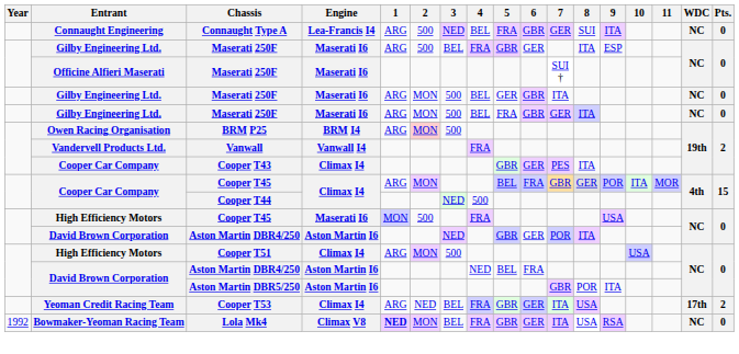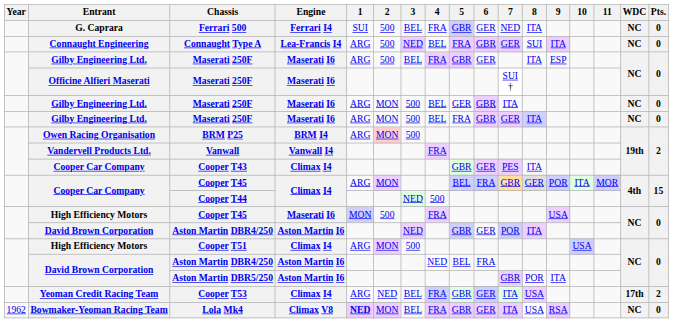 <table class="wikitable" style="text-align:center; font-size:90%">
 <tr>
 <th>Year</th>
 <th>Entrant</th>
 <th>Chassis</th>
 <th>Engine</th>
 <th>1</th>
 <th>2</th>
 <th>3</th>
 <th>4</th>
 <th>5</th>
 <th>6</th>
 <th>7</th>
 <th>8</th>
 <th>9</th>
 <th>10</th>
 <th>11</th>
 <th>WDC</th>
 <th>Pts.</th>
+</tr>
+<tr>
+<td></td>
+<th>G. Caprara</th>
+<th><a href='#'>Ferrari</a> <a href='#'>500</a></th>
+<th><a href='#'>Ferrari</a> <a href='#'>I4</a></th>
+<td><a href='#'>SUI</a></td>
+<td><a href='#'>500</a></td>
+<td><a href='#'>BEL</a></td>
+<td><a href='#'>FRA</a></td>
+<td style="background:#CFCFFF;"><a href='#'>GBR</a><br></td>
+<td><a href='#'>GER</a></td>
+<td><a href='#'>NED</a></td>
+<td><a href='#'>ITA</a></td>
+<td></td>
+<td></td>
+<td></td>
+<th>NC</th>
+<th>0</th>
 </tr>
 <tr>
 <td></td>
 <th><a href='#'>Connaught Engineering</a></th>
 <th><a href='#'>Connaught</a> <a href='#'>Type A</a></th>
 <th><a href='#'>Lea-Francis</a> <a href='#'>I4</a></th>
 <td><a href='#'>ARG</a></td>
 <td><a href='#'>500</a></td>
 <td style="background:#EFCFFF;"><a href='#'>NED</a><br></td>
 <td><a href='#'>BEL</a></td>
 <td style="background:#EFCFFF;"><a href='#'>FRA</a><br></td>
 <td style="background:#EFCFFF;"><a href='#'>GBR</a><br></td>
 <td style="background:#EFCFFF;"><a href='#'>GER</a><br></td>
 <td><a href='#'>SUI</a></td>
 <td style="background:#EFCFFF;"><a href='#'>ITA</a><br></td>
 <td></td>
 <td></td>
 <th>NC</th>
 <th>0</th>
 </tr>
 <tr>
 <td rowspan=2></td>
 <th><a href='#'>Gilby Engineering Ltd.</a></th>
 <th><a href='#'>Maserati</a> <a href='#'>250F</a></th>
 <th><a href='#'>Maserati</a> <a href='#'>I6</a></th>
 <td><a href='#'>ARG</a></td>
 <td><a href='#'>500</a></td>
 <td><a href='#'>BEL</a></td>
 <td style="background:#EFCFFF;"><a href='#'>FRA</a><br></td>
 <td style="background:#EFCFFF;"><a href='#'>GBR</a><br></td>
 <td><a href='#'>GER</a></td>
 <td></td>
 <td><a href='#'>ITA</a></td>
 <td><a href='#'>ESP</a></td>
 <td></td>
 <td></td>
 <th rowspan=2>NC</th>
 <th rowspan=2>0</th>
 </tr>
 <tr>
 <th><a href='#'>Officine Alfieri Maserati</a></th>
 <th><a href='#'>Maserati</a> <a href='#'>250F</a></th>
 <th><a href='#'>Maserati</a> <a href='#'>I6</a></th>
 <td></td>
 <td></td>
 <td></td>
 <td></td>
 <td></td>
 <td></td>
 <td style="background:#FFFFFF;"><a href='#'>SUI</a><br>†</td>
 <td></td>
 <td></td>
 <td></td>
 <td></td>
 </tr>
 <tr>
 <td></td>
 <th><a href='#'>Gilby Engineering Ltd.</a></th>
 <th><a href='#'>Maserati</a> <a href='#'>250F</a></th>
 <th><a href='#'>Maserati</a> <a href='#'>I6</a></th>
 <td><a href='#'>ARG</a></td>
 <td><a href='#'>MON</a></td>
 <td><a href='#'>500</a></td>
 <td><a href='#'>BEL</a></td>
 <td><a href='#'>GER</a></td>
 <td style="background:#EFCFFF;"><a href='#'>GBR</a><br></td>
 <td><a href='#'>ITA</a></td>
 <td></td>
 <td></td>
 <td></td>
 <td></td>
 <th>NC</th>
 <th>0</th>
 </tr>
 <tr>
 <td></td>
 <th><a href='#'>Gilby Engineering Ltd.</a></th>
 <th><a href='#'>Maserati</a> <a href='#'>250F</a></th>
 <th><a href='#'>Maserati</a> <a href='#'>I6</a></th>
 <td><a href='#'>ARG</a></td>
 <td><a href='#'>MON</a></td>
 <td><a href='#'>500</a></td>
 <td><a href='#'>BEL</a></td>
 <td><a href='#'>FRA</a></td>
 <td style="background:#EFCFFF;"><a href='#'>GBR</a><br></td>
 <td style="background:#EFCFFF;"><a href='#'>GER</a><br></td>
 <td style="background:#CFCFFF;"><a href='#'>ITA</a><br></td>
 <td></td>
 <td></td>
 <td></td>
 <th>NC</th>
 <th>0</th>
 </tr>
 <tr>
 <td rowspan="3"></td>
 <th><a href='#'>Owen Racing Organisation</a></th>
 <th><a href='#'>BRM</a> <a href='#'>P25</a></th>
 <th><a href='#'>BRM</a> <a href='#'>I4</a></th>
 <td><a href='#'>ARG</a></td>
 <td style="background:#FFCFCF;"><a href='#'>MON</a><br></td>
 <td><a href='#'>500</a></td>
 <td></td>
 <td></td>
 <td></td>
 <td></td>
 <td></td>
 <td></td>
 <td></td>
 <td></td>
 <th rowspan="3">19th</th>
 <th rowspan="3">2</th>
 </tr>
 <tr>
 <th><a href='#'>Vandervell Products Ltd.</a></th>
 <th><a href='#'>Vanwall</a></th>
 <th><a href='#'>Vanwall</a> <a href='#'>I4</a></th>
 <td></td>
 <td></td>
 <td></td>
 <td style="background:#EFCFFF;"><a href='#'>FRA</a><br></td>
 <td></td>
 <td></td>
 <td></td>
 <td></td>
 <td></td>
 <td></td>
 <td></td>
 </tr>
 <tr>
 <th><a href='#'>Cooper Car Company</a></th>
 <th><a href='#'>Cooper</a> <a href='#'>T43</a></th>
 <th><a href='#'>Climax</a> <a href='#'>I4</a></th>
 <td></td>
 <td></td>
 <td></td>
 <td></td>
 <td style="background:#DFFFDF;"><a href='#'>GBR</a><br></td>
 <td style="background:#EFCFFF;"><a href='#'>GER</a><br></td>
 <td style="background:#EFCFFF;"><a href='#'>PES</a><br></td>
 <td><a href='#'>ITA</a></td>
 <td></td>
 <td></td>
 <td></td>
 </tr>
 <tr>
 <td rowspan=2></td>
 <th rowspan=2><a href='#'>Cooper Car Company</a></th>
 <th><a href='#'>Cooper</a> <a href='#'>T45</a></th>
 <th rowspan=2><a href='#'>Climax</a> <a href='#'>I4</a></th>
 <td><a href='#'>ARG</a></td>
 <td style="background:#EFCFFF;"><a href='#'>MON</a><br></td>
 <td></td>
 <td></td>
 <td style="background:#CFCFFF;"><a href='#'>BEL</a><br></td>
 <td style="background:#CFCFFF;"><a href='#'>FRA</a><br></td>
 <td style="background:#FFDF9F;"><a href='#'>GBR</a><br></td>
 <td style="background:#DFDFDF;"><a href='#'>GER</a><br></td>
 <td style="background:#CFCFFF;"><a href='#'>POR</a><br></td>
 <td style="background:#DFFFDF;"><a href='#'>ITA</a><br></td>
 <td style="background:#CFCFFF;"><a href='#'>MOR</a><br></td>
 <th rowspan=2>4th</th>
 <th rowspan=2>15</th>
 </tr>
 <tr>
 <th><a href='#'>Cooper</a> <a href='#'>T44</a></th>
 <td></td>
 <td></td>
 <td style="background:#DFFFDF;"><a href='#'>NED</a><br></td>
 <td><a href='#'>500</a></td>
 <td></td>
 <td></td>
 <td></td>
 <td></td>
 <td></td>
 <td></td>
 <td></td>
 </tr>
 <tr>
 <td rowspan="2"></td>
 <th>High Efficiency Motors</th>
 <th><a href='#'>Cooper</a> <a href='#'>T45</a></th>
 <th><a href='#'>Maserati</a> <a href='#'>I6</a></th>
 <td style="background:#CFCFFF;"><a href='#'>MON</a><br></td>
 <td><a href='#'>500</a></td>
 <td></td>
 <td style="background:#EFCFFF;"><a href='#'>FRA</a><br></td>
 <td></td>
 <td></td>
 <td></td>
 <td></td>
 <td style="background:#EFCFFF;"><a href='#'>USA</a><br></td>
 <td></td>
 <td></td>
 <th rowspan="2">NC</th>
 <th rowspan="2">0</th>
 </tr>
 <tr>
 <th><a href='#'>David Brown Corporation</a></th>
 <th><a href='#'>Aston Martin</a> <a href='#'>DBR4/250</a></th>
 <th><a href='#'>Aston Martin</a> <a href='#'>I6</a></th>
 <td></td>
 <td></td>
 <td style="background:#EFCFFF;"><a href='#'>NED</a><br></td>
 <td></td>
 <td style="background:#CFCFFF;"><a href='#'>GBR</a><br></td>
 <td><a href='#'>GER</a></td>
 <td style="background:#CFCFFF;"><a href='#'>POR</a><br></td>
 <td style="background:#EFCFFF;"><a href='#'>ITA</a><br></td>
 <td></td>
 <td></td>
 <td></td>
 </tr>
 <tr>
 <td rowspan="3"></td>
 <th>High Efficiency Motors</th>
 <th><a href='#'>Cooper</a> <a href='#'>T51</a></th>
 <th><a href='#'>Climax</a> <a href='#'>I4</a></th>
 <td><a href='#'>ARG</a></td>
 <td style="background:#EFCFFF;"><a href='#'>MON</a><br></td>
 <td><a href='#'>500</a></td>
 <td></td>
 <td></td>
 <td></td>
 <td></td>
 <td></td>
 <td></td>
 <td style="background:#CFCFFF;"><a href='#'>USA</a><br></td>
 <td></td>
 <th rowspan="3">NC</th>
 <th rowspan="3">0</th>
 </tr>
 <tr>
 <th rowspan="2"><a href='#'>David Brown Corporation</a></th>
 <th><a href='#'>Aston Martin</a> <a href='#'>DBR4/250</a></th>
 <th><a href='#'>Aston Martin</a> <a href='#'>I6</a></th>
 <td></td>
 <td></td>
 <td></td>
 <td style="background:#FFFFFF;"><a href='#'>NED</a><br></td>
 <td><a href='#'>BEL</a></td>
 <td><a href='#'>FRA</a></td>
 <td></td>
 <td></td>
 <td></td>
 <td></td>
 <td></td>
 </tr>
 <tr>
 <th><a href='#'>Aston Martin</a> <a href='#'>DBR5/250</a></th>
 <th><a href='#'>Aston Martin</a> <a href='#'>I6</a></th>
 <td></td>
 <td></td>
 <td></td>
 <td></td>
 <td></td>
 <td></td>
 <td style="background:#EFCFFF;"><a href='#'>GBR</a><br></td>
 <td><a href='#'>POR</a></td>
 <td><a href='#'>ITA</a></td>
 <td></td>
 <td></td>
 </tr>
 <tr>
 <td></td>
 <th><a href='#'>Yeoman Credit Racing Team</a></th>
 <th><a href='#'>Cooper</a> <a href='#'>T53</a></th>
 <th><a href='#'>Climax</a> <a href='#'>I4</a></th>
 <td><a href='#'>ARG</a></td>
 <td><a href='#'>NED</a></td>
 <td><a href='#'>BEL</a></td>
 <td style="background:#CFCFFF;"><a href='#'>FRA</a><br></td>
 <td style="background:#DFFFDF;"><a href='#'>GBR</a><br></td>
 <td style="background:#CFCFFF;"><a href='#'>GER</a><br></td>
 <td style="background:#DFFFDF;"><a href='#'>ITA</a><br></td>
 <td style="background:#EFCFFF;"><a href='#'>USA</a><br></td>
 <td></td>
 <td></td>
 <td></td>
 <th>17th</th>
 <th>2</th>
 </tr>
 <tr>
-<td><a href='#'>1992</a></td>
+<td><a href='#'>1962</a></td>
 <th><a href='#'>Bowmaker-Yeoman Racing Team</a></th>
 <th><a href='#'>Lola</a> <a href='#'>Mk4</a></th>
 <th><a href='#'>Climax</a> <a href='#'>V8</a></th>
 <td style="background:#EFCFFF;"><strong><a href='#'>NED</a><br></strong></td>
 <td style="background:#EFCFFF;"><a href='#'>MON</a><br></td>
 <td><a href='#'>BEL</a></td>
 <td style="background:#EFCFFF;"><a href='#'>FRA</a><br></td>
 <td style="background:#EFCFFF;"><a href='#'>GBR</a><br></td>
 <td style="background:#EFCFFF;"><a href='#'>GER</a><br></td>
 <td style="background:#EFCFFF;"><a href='#'>ITA</a><br></td>
 <td style="background:#FFFFFF;"><a href='#'>USA</a><br></td>
 <td style="background:#EFCFFF;"><a href='#'>RSA</a><br></td>
 <td></td>
 <td></td>
 <th>NC</th>
 <th>0</th>
 </tr>
 </table>
